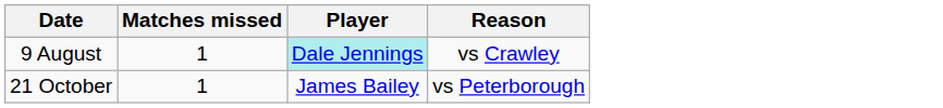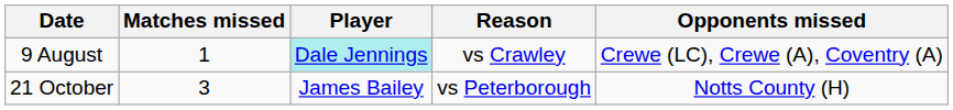 <table class="wikitable" style="text-align: center">
 <tr>
 <th>Date</th>
 <th>Matches missed</th>
 <th>Player</th>
 <th>Reason</th>
+<th>Opponents missed</th>
 </tr>
 <tr>
 <td>9 August</td>
 <td>1</td>
 <td style="background: paleturquoise;"><a href='#'>Dale Jennings</a></td>
 <td> vs <a href='#'>Crawley</a></td>
+<td><a href='#'>Crewe</a> (LC), <a href='#'>Crewe</a> (A), <a href='#'>Coventry</a> (A)</td>
 </tr>
 <tr>
 <td>21 October</td>
-<td>1</td>
+<td>3</td>
 <td><a href='#'>James Bailey</a></td>
 <td> vs <a href='#'>Peterborough</a></td>
+<td><a href='#'>Notts County</a> (H)</td>
 </tr>
 </table>
